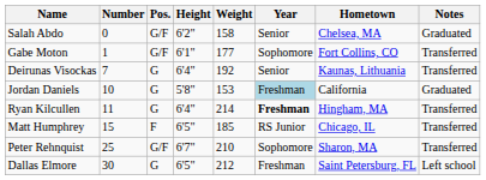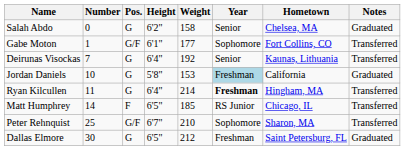 <table class="wikitable sortable" border="1">
 <tr>
 <th>Name</th>
 <th>Number</th>
 <th>Pos.</th>
 <th>Height</th>
 <th>Weight</th>
 <th>Year</th>
 <th>Hometown</th>
 <th class="unsortable">Notes</th>
 </tr>
 <tr>
 <td>Salah Abdo</td>
 <td>0</td>
-<td>G/F</td>
+<td>G</td>
 <td>6'2"</td>
 <td>158</td>
 <td>Senior</td>
 <td><a href='#'>Chelsea, MA</a></td>
 <td>Graduated</td>
 </tr>
 <tr>
 <td>Gabe Moton</td>
 <td>1</td>
 <td>G/F</td>
 <td>6'1"</td>
 <td>177</td>
 <td>Sophomore</td>
 <td><a href='#'>Fort Collins, CO</a></td>
 <td>Transferred</td>
 </tr>
 <tr>
 <td>Deirunas Visockas</td>
 <td>7</td>
 <td>G</td>
 <td>6'4"</td>
 <td>192</td>
 <td>Senior</td>
 <td><a href='#'>Kaunas, Lithuania</a></td>
 <td>Transferred</td>
 </tr>
 <tr>
 <td>Jordan Daniels</td>
 <td>10</td>
 <td>G</td>
 <td>5'8"</td>
 <td>153</td>
 <td style="background: lightblue;">Freshman</td>
 <td>California</td>
 <td>Graduated</td>
 </tr>
 <tr>
 <td>Ryan Kilcullen</td>
 <td>11</td>
 <td>G</td>
 <td>6'4"</td>
 <td>214</td>
 <td><strong>Freshman</strong></td>
 <td><a href='#'>Hingham, MA</a></td>
 <td>Transferred</td>
 </tr>
 <tr>
 <td>Matt Humphrey</td>
-<td>15</td>
+<td>14</td>
 <td>F</td>
 <td>6'5"</td>
 <td>185</td>
 <td>RS Junior</td>
 <td><a href='#'>Chicago, IL</a></td>
 <td>Transferred</td>
 </tr>
 <tr>
 <td>Peter Rehnquist</td>
 <td>25</td>
 <td>G/F</td>
 <td>6'7"</td>
 <td>210</td>
 <td>Sophomore</td>
 <td><a href='#'>Sharon, MA</a></td>
 <td>Transferred</td>
 </tr>
 <tr>
 <td>Dallas Elmore</td>
 <td>30</td>
 <td>G</td>
 <td>6'5"</td>
 <td>212</td>
 <td>Freshman</td>
 <td><a href='#'>Saint Petersburg, FL</a></td>
-<td>Left school</td>
+<td>Graduated</td>
 </tr>
 </table>
